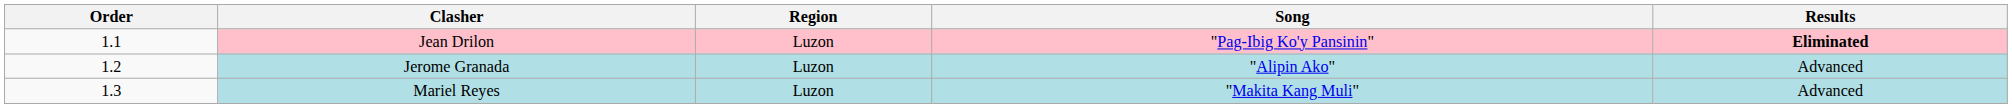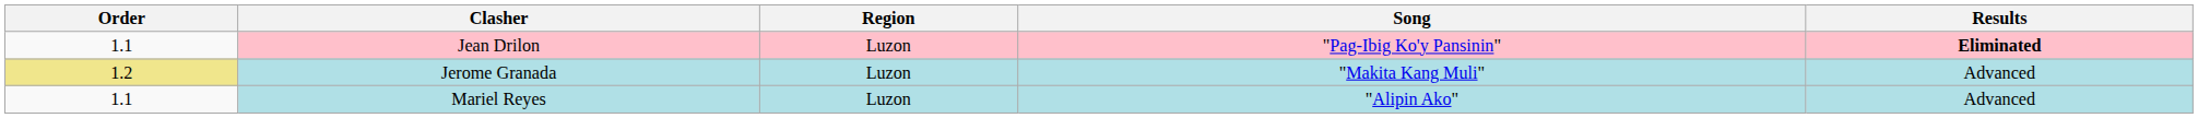 <table class="wikitable" style="text-align:center; line-height:17px; width:100%;">
 <tr>
 <th>Order</th>
 <th>Clasher</th>
 <th>Region</th>
 <th>Song</th>
 <th>Results</th>
 </tr>
 <tr>
 <td>1.1</td>
 <td style="background:pink;">Jean Drilon</td>
 <td style="background:pink;">Luzon</td>
 <td style="background:pink;">"<a href='#'>Pag-Ibig Ko'y Pansinin</a>"</td>
 <td style="background:pink;"><strong>Eliminated</strong></td>
 </tr>
 <tr>
-<td>1.2</td>
+<td style="background: khaki;">1.2</td>
 <td style="background:#b0e0e6;">Jerome Granada</td>
+<td style="background:#b0e0e6;">Luzon</td>
+<td style="background:#b0e0e6;">"<a href='#'>Makita Kang Muli</a>"</td>
+<td style="background:#b0e0e6;">Advanced</td>
+</tr>
+<tr>
+<td>1.1</td>
+<td style="background:#b0e0e6;">Mariel Reyes</td>
 <td style="background:#b0e0e6;">Luzon</td>
 <td style="background:#b0e0e6;">"<a href='#'>Alipin Ako</a>"</td>
 <td style="background:#b0e0e6;">Advanced</td>
 </tr>
-<tr>
-<td>1.3</td>
-<td style="background:#b0e0e6;">Mariel Reyes</td>
-<td style="background:#b0e0e6;">Luzon</td>
-<td style="background:#b0e0e6;">"<a href='#'>Makita Kang Muli</a>"</td>
-<td style="background:#b0e0e6;">Advanced</td>
-</tr>
 </table>
